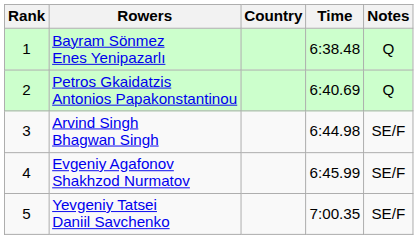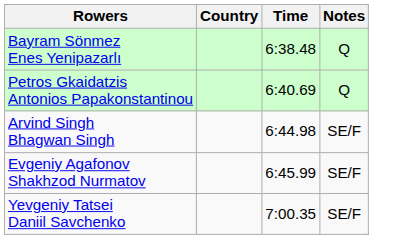 <table class="wikitable" style="text-align:center">
 <tr>
-<th>Rank</th>
 <th>Rowers</th>
 <th>Country</th>
 <th>Time</th>
 <th>Notes</th>
 </tr>
 <tr bgcolor=ccffcc>
-<td>1</td>
 <td align="left"><a href='#'>Bayram Sönmez</a><br><a href='#'>Enes Yenipazarlı</a></td>
 <td align="left"></td>
 <td>6:38.48</td>
 <td>Q</td>
 </tr>
 <tr bgcolor=ccffcc>
-<td>2</td>
 <td align="left"><a href='#'>Petros Gkaidatzis</a><br><a href='#'>Antonios Papakonstantinou</a></td>
 <td align="left"></td>
 <td>6:40.69</td>
 <td>Q</td>
 </tr>
 <tr>
-<td>3</td>
 <td align="left"><a href='#'>Arvind Singh</a><br><a href='#'>Bhagwan Singh</a></td>
 <td align="left"></td>
 <td>6:44.98</td>
 <td>SE/F</td>
 </tr>
 <tr>
-<td>4</td>
 <td align="left"><a href='#'>Evgeniy Agafonov</a><br><a href='#'>Shakhzod Nurmatov</a></td>
 <td align="left"></td>
 <td>6:45.99</td>
 <td>SE/F</td>
 </tr>
 <tr>
-<td>5</td>
 <td align="left"><a href='#'>Yevgeniy Tatsei</a><br><a href='#'>Daniil Savchenko</a></td>
 <td align="left"></td>
 <td>7:00.35</td>
 <td>SE/F</td>
 </tr>
 </table>
